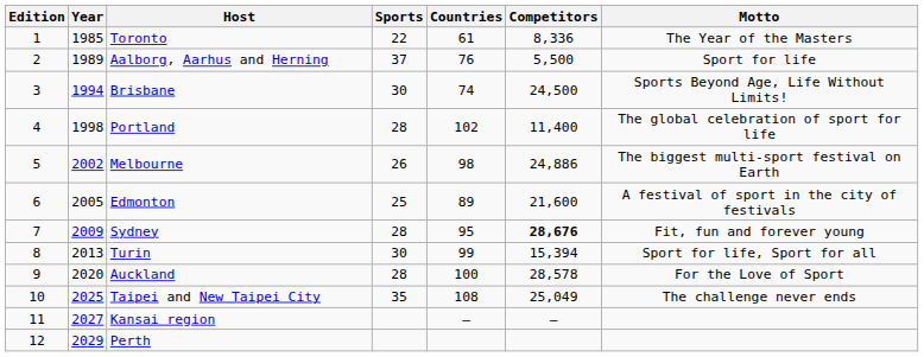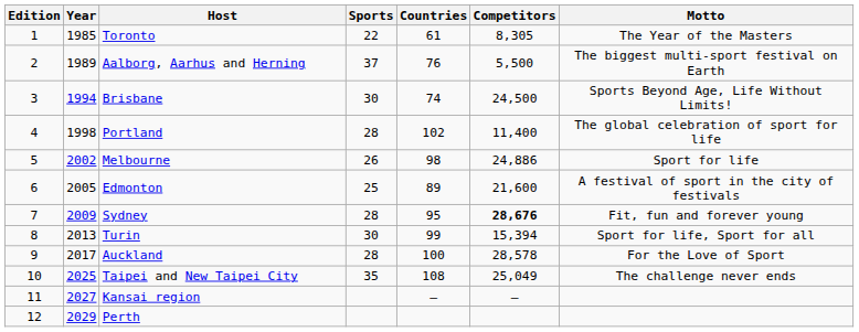 <table class=wikitable>
 <tr style="text-align:center">
 <th width=30>Edition</th>
 <th width=30>Year</th>
 <th width=250>Host</th>
 <th width=30>Sports</th>
 <th width=30>Countries</th>
 <th width=30>Competitors</th>
 <th width=300>Motto</th>
 </tr>
 <tr style="text-align:center">
 <td>1</td>
 <td>1985</td>
 <td style="text-align:left"> <a href='#'>Toronto</a></td>
 <td>22</td>
 <td>61</td>
-<td>8,336</td>
+<td>8,305</td>
 <td>The Year of the Masters</td>
 </tr>
 <tr style="text-align:center">
 <td>2</td>
 <td>1989</td>
 <td style="text-align:left"> <a href='#'>Aalborg</a>, <a href='#'>Aarhus</a> and <a href='#'>Herning</a></td>
 <td>37</td>
 <td>76</td>
 <td>5,500</td>
-<td>Sport for life</td>
+<td>The biggest multi-sport festival on Earth</td>
 </tr>
 <tr style="text-align:center">
 <td>3</td>
 <td><a href='#'>1994</a></td>
 <td style="text-align:left"> <a href='#'>Brisbane</a></td>
 <td>30</td>
 <td>74</td>
 <td>24,500</td>
 <td>Sports Beyond Age, Life Without Limits!</td>
 </tr>
 <tr style="text-align:center">
 <td>4</td>
 <td>1998</td>
 <td style="text-align:left"> <a href='#'>Portland</a></td>
 <td>28</td>
 <td>102</td>
 <td>11,400</td>
 <td>The global celebration of sport for life</td>
 </tr>
 <tr style="text-align:center">
 <td>5</td>
 <td><a href='#'>2002</a></td>
 <td style="text-align:left"> <a href='#'>Melbourne</a></td>
 <td>26</td>
 <td>98</td>
 <td>24,886</td>
-<td>The biggest multi-sport festival on Earth</td>
+<td>Sport for life</td>
 </tr>
 <tr style="text-align:center">
 <td>6</td>
 <td>2005</td>
 <td style="text-align:left"> <a href='#'>Edmonton</a></td>
 <td>25</td>
 <td>89</td>
 <td>21,600</td>
 <td>A festival of sport in the city of festivals</td>
 </tr>
 <tr style="text-align:center">
 <td>7</td>
 <td><a href='#'>2009</a></td>
 <td style="text-align:left"> <a href='#'>Sydney</a></td>
 <td>28</td>
 <td>95</td>
 <td><strong>28,676</strong></td>
 <td>Fit, fun and forever young</td>
 </tr>
 <tr style="text-align:center">
 <td>8</td>
 <td>2013</td>
 <td style="text-align:left"> <a href='#'>Turin</a></td>
 <td>30</td>
 <td>99</td>
 <td>15,394</td>
 <td>Sport for life, Sport for all</td>
 </tr>
 <tr style="text-align:center">
 <td>9</td>
-<td>2020</td>
+<td>2017</td>
 <td style="text-align:left"> <a href='#'>Auckland</a></td>
 <td>28</td>
 <td>100</td>
 <td>28,578</td>
 <td>For the Love of Sport</td>
 </tr>
 <tr style="text-align:center">
 <td>10</td>
 <td><a href='#'>2025</a></td>
 <td style="text-align:left"> <a href='#'>Taipei</a> and <a href='#'>New Taipei City</a></td>
 <td>35</td>
 <td>108</td>
 <td>25,049</td>
 <td>The challenge never ends</td>
 </tr>
 <tr style="text-align:center">
 <td>11</td>
 <td><a href='#'>2027</a></td>
 <td align="left"> <a href='#'>Kansai region</a></td>
 <td></td>
 <td>–</td>
 <td>–</td>
 <td></td>
 </tr>
 <tr style="text-align:center">
 <td>12</td>
 <td><a href='#'>2029</a></td>
 <td style="text-align:left"> <a href='#'>Perth</a></td>
 <td></td>
 <td></td>
 <td></td>
 <td></td>
 </tr>
 </table>
